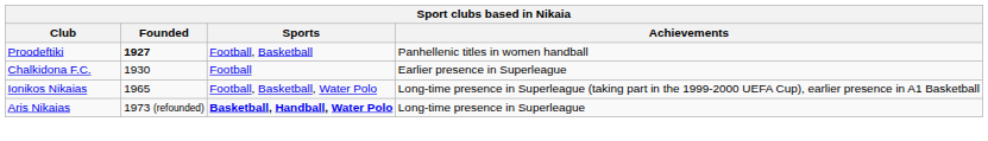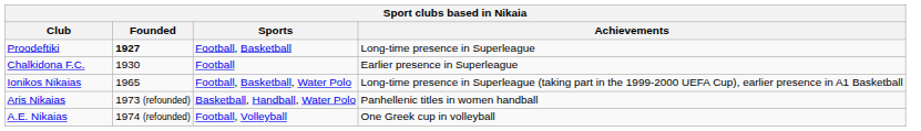 <table class="wikitable">
 <tr>
 <th colspan="4">Sport clubs based in Nikaia</th>
 </tr>
 <tr>
 <th width="150">Club</th>
 <th>Founded</th>
 <th>Sports</th>
 <th>Achievements</th>
 </tr>
 <tr>
 <td><a href='#'>Proodeftiki</a></td>
 <td><strong>1927</strong></td>
 <td><a href='#'>Football</a>, <a href='#'>Basketball</a></td>
-<td>Panhellenic titles in women handball</td>
+<td>Long-time presence in Superleague</td>
 </tr>
 <tr>
 <td><a href='#'>Chalkidona F.C.</a></td>
 <td>1930</td>
 <td><a href='#'>Football</a></td>
 <td>Earlier presence in Superleague</td>
 </tr>
 <tr>
 <td><a href='#'>Ionikos Nikaias</a></td>
 <td>1965</td>
 <td><a href='#'>Football</a>, <a href='#'>Basketball</a>, <a href='#'>Water Polo</a></td>
 <td>Long-time presence in Superleague (taking part in the 1999-2000 UEFA Cup), earlier presence in A1 Basketball</td>
 </tr>
 <tr>
 <td><a href='#'>Aris Nikaias</a></td>
 <td>1973 <small>(refounded)</small></td>
-<td><strong><a href='#'>Basketball</a>, <a href='#'>Handball</a>, <a href='#'>Water Polo</a></strong></td>
-<td>Long-time presence in Superleague</td>
+<td><a href='#'>Basketball</a>, <a href='#'>Handball</a>, <a href='#'>Water Polo</a></td>
+<td>Panhellenic titles in women handball</td>
+</tr>
+<tr>
+<td><a href='#'>A.E. Nikaias</a></td>
+<td>1974 <small>(refounded)</small></td>
+<td><a href='#'>Football</a>, <a href='#'>Volleyball</a></td>
+<td>One Greek cup in volleyball</td>
 </tr>
 </table>
